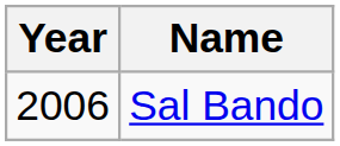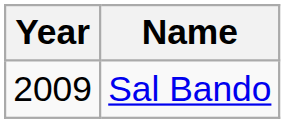 <table class="wikitable">
 <tr>
 <th>Year</th>
 <th>Name</th>
 </tr>
 <tr>
-<td>2006</td>
+<td>2009</td>
 <td><a href='#'>Sal Bando</a></td>
 </tr>
 </table>
